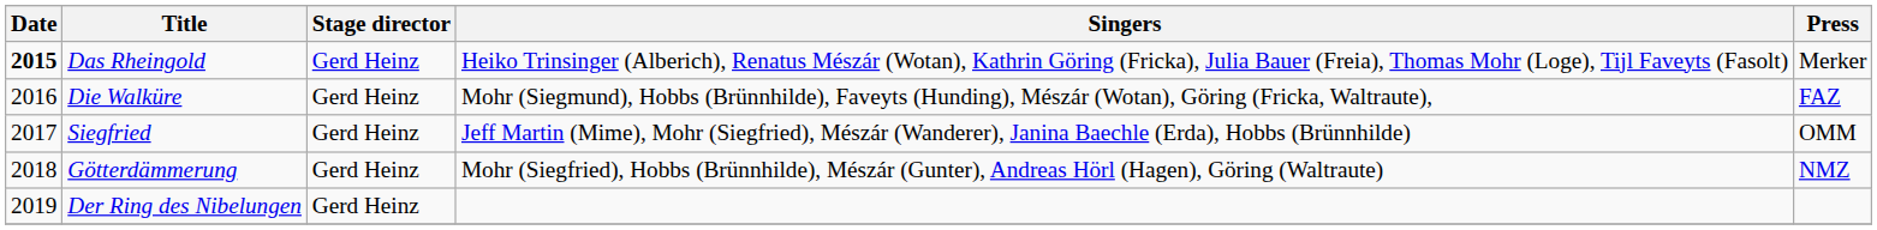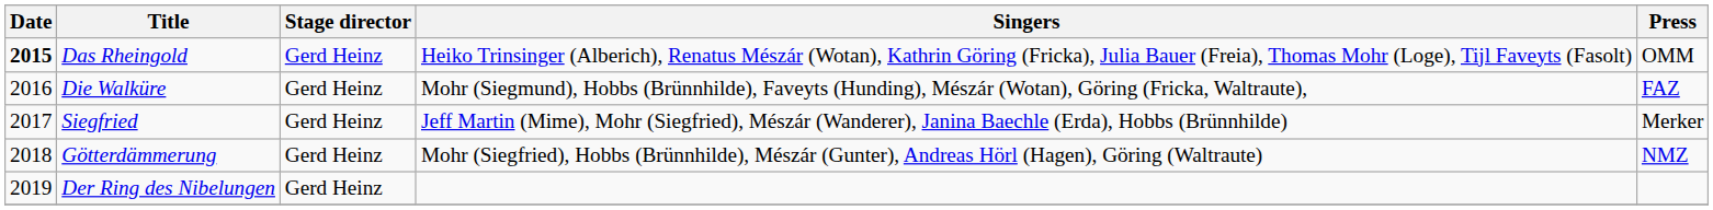 <table class="wikitable sortable plainrowheaders">
 <tr>
 </tr>
 <tr>
 <th scope="col">Date</th>
 <th scope="col">Title</th>
 <th scope="col">Stage director</th>
 <th scope="col">Singers</th>
 <th scope="col">Press</th>
 </tr>
 <tr>
 <td><strong>2015</strong></td>
 <td><em><a href='#'>Das Rheingold</a></em></td>
 <td><a href='#'>Gerd Heinz</a></td>
 <td><a href='#'>Heiko Trinsinger</a> (Alberich), <a href='#'>Renatus Mészár</a> (Wotan), <a href='#'>Kathrin Göring</a> (Fricka), <a href='#'>Julia Bauer</a> (Freia), <a href='#'>Thomas Mohr</a> (Loge), <a href='#'>Tijl Faveyts</a> (Fasolt)</td>
-<td>Merker</td>
+<td>OMM</td>
 </tr>
 <tr>
 <td>2016</td>
 <td><em><a href='#'>Die Walküre</a></em></td>
 <td>Gerd Heinz</td>
 <td>Mohr (Siegmund), Hobbs (Brünnhilde), Faveyts (Hunding), Mészár (Wotan), Göring (Fricka, Waltraute),</td>
 <td><a href='#'>FAZ</a></td>
 </tr>
 <tr>
 <td>2017</td>
 <td><em><a href='#'>Siegfried</a></em></td>
 <td>Gerd Heinz</td>
 <td><a href='#'>Jeff Martin</a> (Mime), Mohr (Siegfried), Mészár (Wanderer), <a href='#'>Janina Baechle</a> (Erda), Hobbs (Brünnhilde)</td>
-<td>OMM</td>
+<td>Merker</td>
 </tr>
 <tr>
 <td>2018</td>
 <td><em><a href='#'>Götterdämmerung</a></em></td>
 <td>Gerd Heinz</td>
 <td>Mohr (Siegfried), Hobbs (Brünnhilde), Mészár (Gunter), <a href='#'>Andreas Hörl</a> (Hagen), Göring (Waltraute)</td>
 <td><a href='#'>NMZ</a></td>
 </tr>
 <tr>
 <td>2019</td>
 <td><em><a href='#'>Der Ring des Nibelungen</a></em></td>
 <td>Gerd Heinz</td>
 <td></td>
 <td></td>
 </tr>
 <tr>
 </tr>
 </table>
